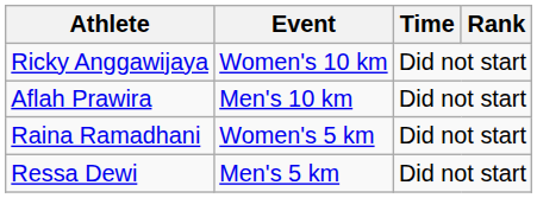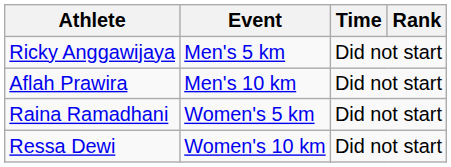 <table class="wikitable" style="font-size:90%;">
 <tr>
 <th>Athlete</th>
 <th>Event</th>
 <th>Time</th>
 <th>Rank</th>
 </tr>
 <tr align=center>
 <td align=left><a href='#'>Ricky Anggawijaya</a></td>
-<td align=left><a href='#'>Women's 10 km</a></td>
+<td align=left><a href='#'>Men's 5 km</a></td>
 <td colspan=2>Did not start</td>
 </tr>
 <tr align=center>
 <td align=left><a href='#'>Aflah Prawira</a></td>
 <td align=left><a href='#'>Men's 10 km</a></td>
 <td colspan=2>Did not start</td>
 </tr>
 <tr align=center>
 <td align=left><a href='#'>Raina Ramadhani</a></td>
 <td align=left><a href='#'>Women's 5 km</a></td>
 <td colspan=2>Did not start</td>
 </tr>
 <tr align=center>
 <td align=left><a href='#'>Ressa Dewi</a></td>
-<td align=left><a href='#'>Men's 5 km</a></td>
+<td align=left><a href='#'>Women's 10 km</a></td>
 <td colspan=2>Did not start</td>
 </tr>
 </table>
